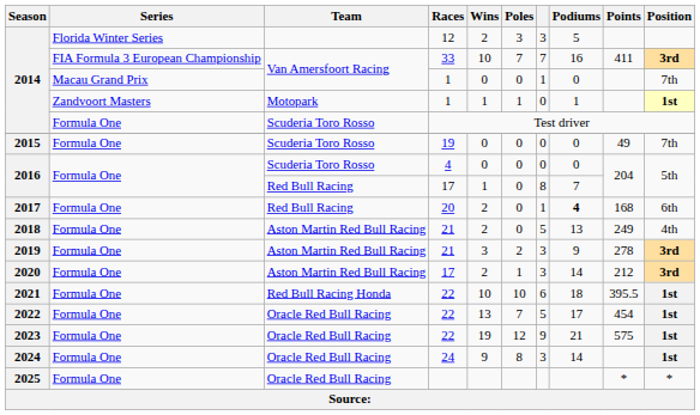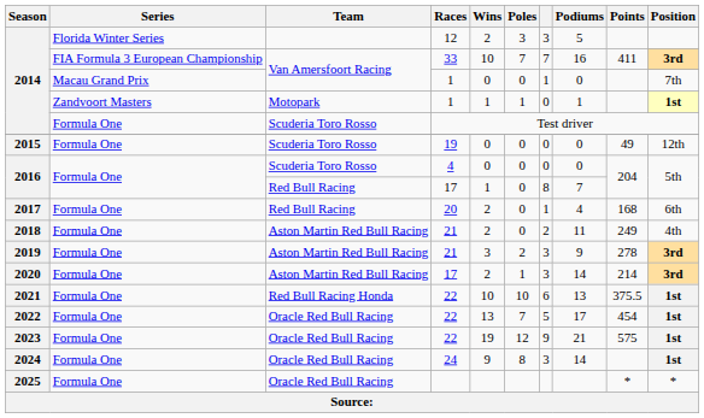 <table class="wikitable" style="font-size: 90%; text-align:center">
 <tr>
 <th>Season</th>
 <th>Series</th>
 <th>Team</th>
 <th>Races</th>
 <th>Wins</th>
 <th>Poles</th>
 <th></th>
 <th>Podiums</th>
 <th>Points</th>
 <th>Position</th>
 </tr>
 <tr>
 <th rowspan=5>2014</th>
 <td align=left><a href='#'>Florida Winter Series</a></td>
 <td></td>
 <td>12</td>
 <td>2</td>
 <td>3</td>
 <td>3</td>
 <td>5</td>
 <td></td>
 <td></td>
 </tr>
 <tr>
 <td align=left><a href='#'>FIA Formula 3 European Championship</a></td>
 <td align=left rowspan=2><a href='#'>Van Amersfoort Racing</a></td>
 <td><a href='#'>33</a></td>
 <td>10</td>
 <td>7</td>
 <td>7</td>
 <td>16</td>
 <td>411</td>
 <td style="background:#FFDF9F;"><strong>3rd</strong></td>
 </tr>
 <tr>
 <td align=left><a href='#'>Macau Grand Prix</a></td>
 <td>1</td>
 <td>0</td>
 <td>0</td>
 <td>1</td>
 <td>0</td>
 <td></td>
 <td>7th</td>
 </tr>
 <tr>
 <td align=left><a href='#'>Zandvoort Masters</a></td>
 <td align=left><a href='#'>Motopark</a></td>
 <td>1</td>
 <td>1</td>
 <td>1</td>
 <td>0</td>
 <td>1</td>
 <td></td>
 <td style="background:#FFFFBF;"><strong>1st</strong></td>
 </tr>
 <tr>
 <td align=left><a href='#'>Formula One</a></td>
 <td align=left><a href='#'>Scuderia Toro Rosso</a></td>
 <td colspan="7">Test driver</td>
 </tr>
 <tr>
 </tr>
 <tr>
 <th>2015</th>
 <td align=left><a href='#'>Formula One</a></td>
 <td align=left><a href='#'>Scuderia Toro Rosso</a></td>
 <td><a href='#'>19</a></td>
 <td>0</td>
 <td>0</td>
 <td>0</td>
 <td>0</td>
 <td>49</td>
-<td>7th</td>
+<td>12th</td>
 </tr>
 <tr>
 <th rowspan=2>2016</th>
 <td align=left rowspan=2><a href='#'>Formula One</a></td>
 <td align=left><a href='#'>Scuderia Toro Rosso</a></td>
 <td><a href='#'>4</a></td>
 <td>0</td>
 <td>0</td>
 <td>0</td>
 <td>0</td>
 <td rowspan=2>204</td>
 <td rowspan=2>5th</td>
 </tr>
 <tr>
 <td align=left><a href='#'>Red Bull Racing</a></td>
 <td>17</td>
 <td>1</td>
 <td>0</td>
 <td>8</td>
 <td>7</td>
 </tr>
 <tr>
 <th>2017</th>
 <td align=left><a href='#'>Formula One</a></td>
 <td align=left><a href='#'>Red Bull Racing</a></td>
 <td><a href='#'>20</a></td>
 <td>2</td>
 <td>0</td>
 <td>1</td>
-<td><strong>4</strong></td>
+<td>4</td>
 <td>168</td>
 <td>6th</td>
 </tr>
 <tr>
 <th>2018</th>
 <td align=left><a href='#'>Formula One</a></td>
 <td align=left><a href='#'>Aston Martin Red Bull Racing</a></td>
 <td><a href='#'>21</a></td>
 <td>2</td>
 <td>0</td>
-<td>5</td>
-<td>13</td>
+<td>2</td>
+<td>11</td>
 <td>249</td>
 <td>4th</td>
 </tr>
 <tr>
 <th>2019</th>
 <td align=left><a href='#'>Formula One</a></td>
 <td align=left><a href='#'>Aston Martin Red Bull Racing</a></td>
 <td><a href='#'>21</a></td>
 <td>3</td>
 <td>2</td>
 <td>3</td>
 <td>9</td>
 <td>278</td>
 <td style="background:#FFDF9F;"><strong>3rd</strong></td>
 </tr>
 <tr>
 <th>2020</th>
 <td align=left><a href='#'>Formula One</a></td>
 <td align=left><a href='#'>Aston Martin Red Bull Racing</a></td>
 <td><a href='#'>17</a></td>
 <td>2</td>
 <td>1</td>
 <td>3</td>
 <td>14</td>
-<td>212</td>
+<td>214</td>
 <td style="background:#FFDF9F;"><strong>3rd</strong></td>
 </tr>
 <tr>
 <th>2021</th>
 <td align=left><a href='#'>Formula One</a></td>
 <td align=left><a href='#'>Red Bull Racing Honda</a></td>
 <td><a href='#'>22</a></td>
 <td>10</td>
 <td>10</td>
 <td>6</td>
-<td>18</td>
-<td>395.5</td>
+<td>13</td>
+<td>375.5</td>
 <th> 1st</th>
 </tr>
 <tr>
 <th>2022</th>
 <td align=left><a href='#'>Formula One</a></td>
 <td align=left><a href='#'>Oracle Red Bull Racing</a></td>
 <td><a href='#'>22</a></td>
 <td>13</td>
 <td>7</td>
 <td>5</td>
 <td>17</td>
 <td>454</td>
 <th> 1st</th>
 </tr>
 <tr>
 <th>2023</th>
 <td align=left><a href='#'>Formula One</a></td>
 <td align=left><a href='#'>Oracle Red Bull Racing</a></td>
 <td><a href='#'>22</a></td>
 <td>19</td>
 <td>12</td>
 <td>9</td>
 <td>21</td>
 <td>575</td>
 <th> 1st</th>
 </tr>
 <tr>
 <th>2024</th>
 <td align=left><a href='#'>Formula One</a></td>
 <td align=left><a href='#'>Oracle Red Bull Racing</a></td>
 <td><a href='#'>24</a></td>
 <td>9</td>
 <td>8</td>
 <td>3</td>
 <td>14</td>
 <td></td>
 <th> 1st</th>
 </tr>
 <tr>
 <th>2025</th>
 <td align=left><a href='#'>Formula One</a></td>
 <td align=left><a href='#'>Oracle Red Bull Racing</a></td>
 <td><a href='#'></a></td>
 <td></td>
 <td></td>
 <td></td>
 <td></td>
 <td>*</td>
 <td>*</td>
 </tr>
 <tr>
 <th colspan=10>Source:</th>
 </tr>
 </table>
